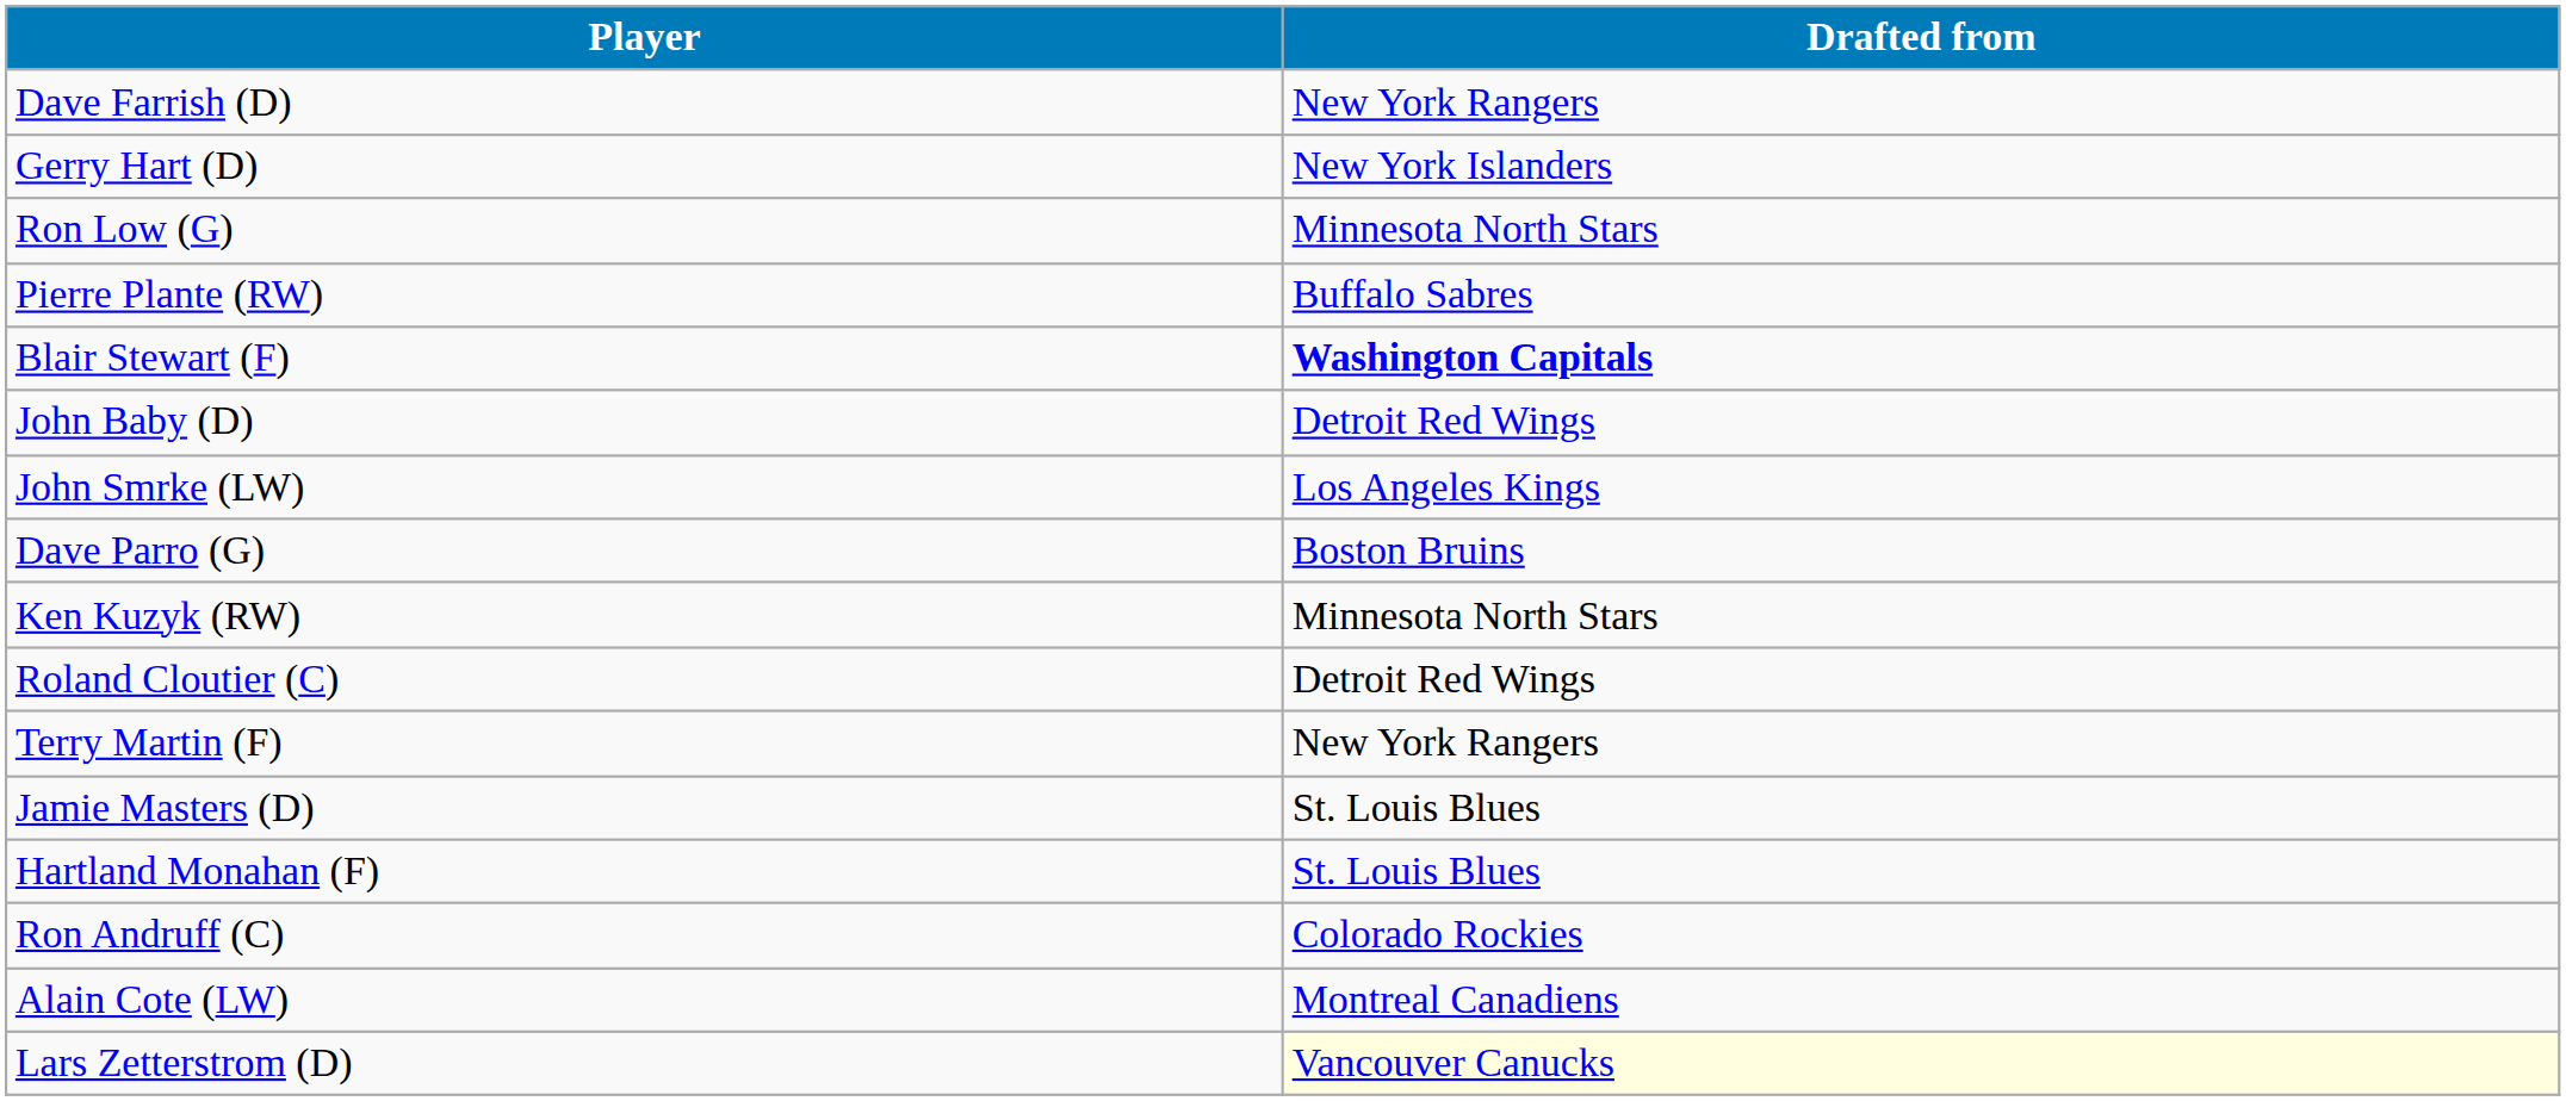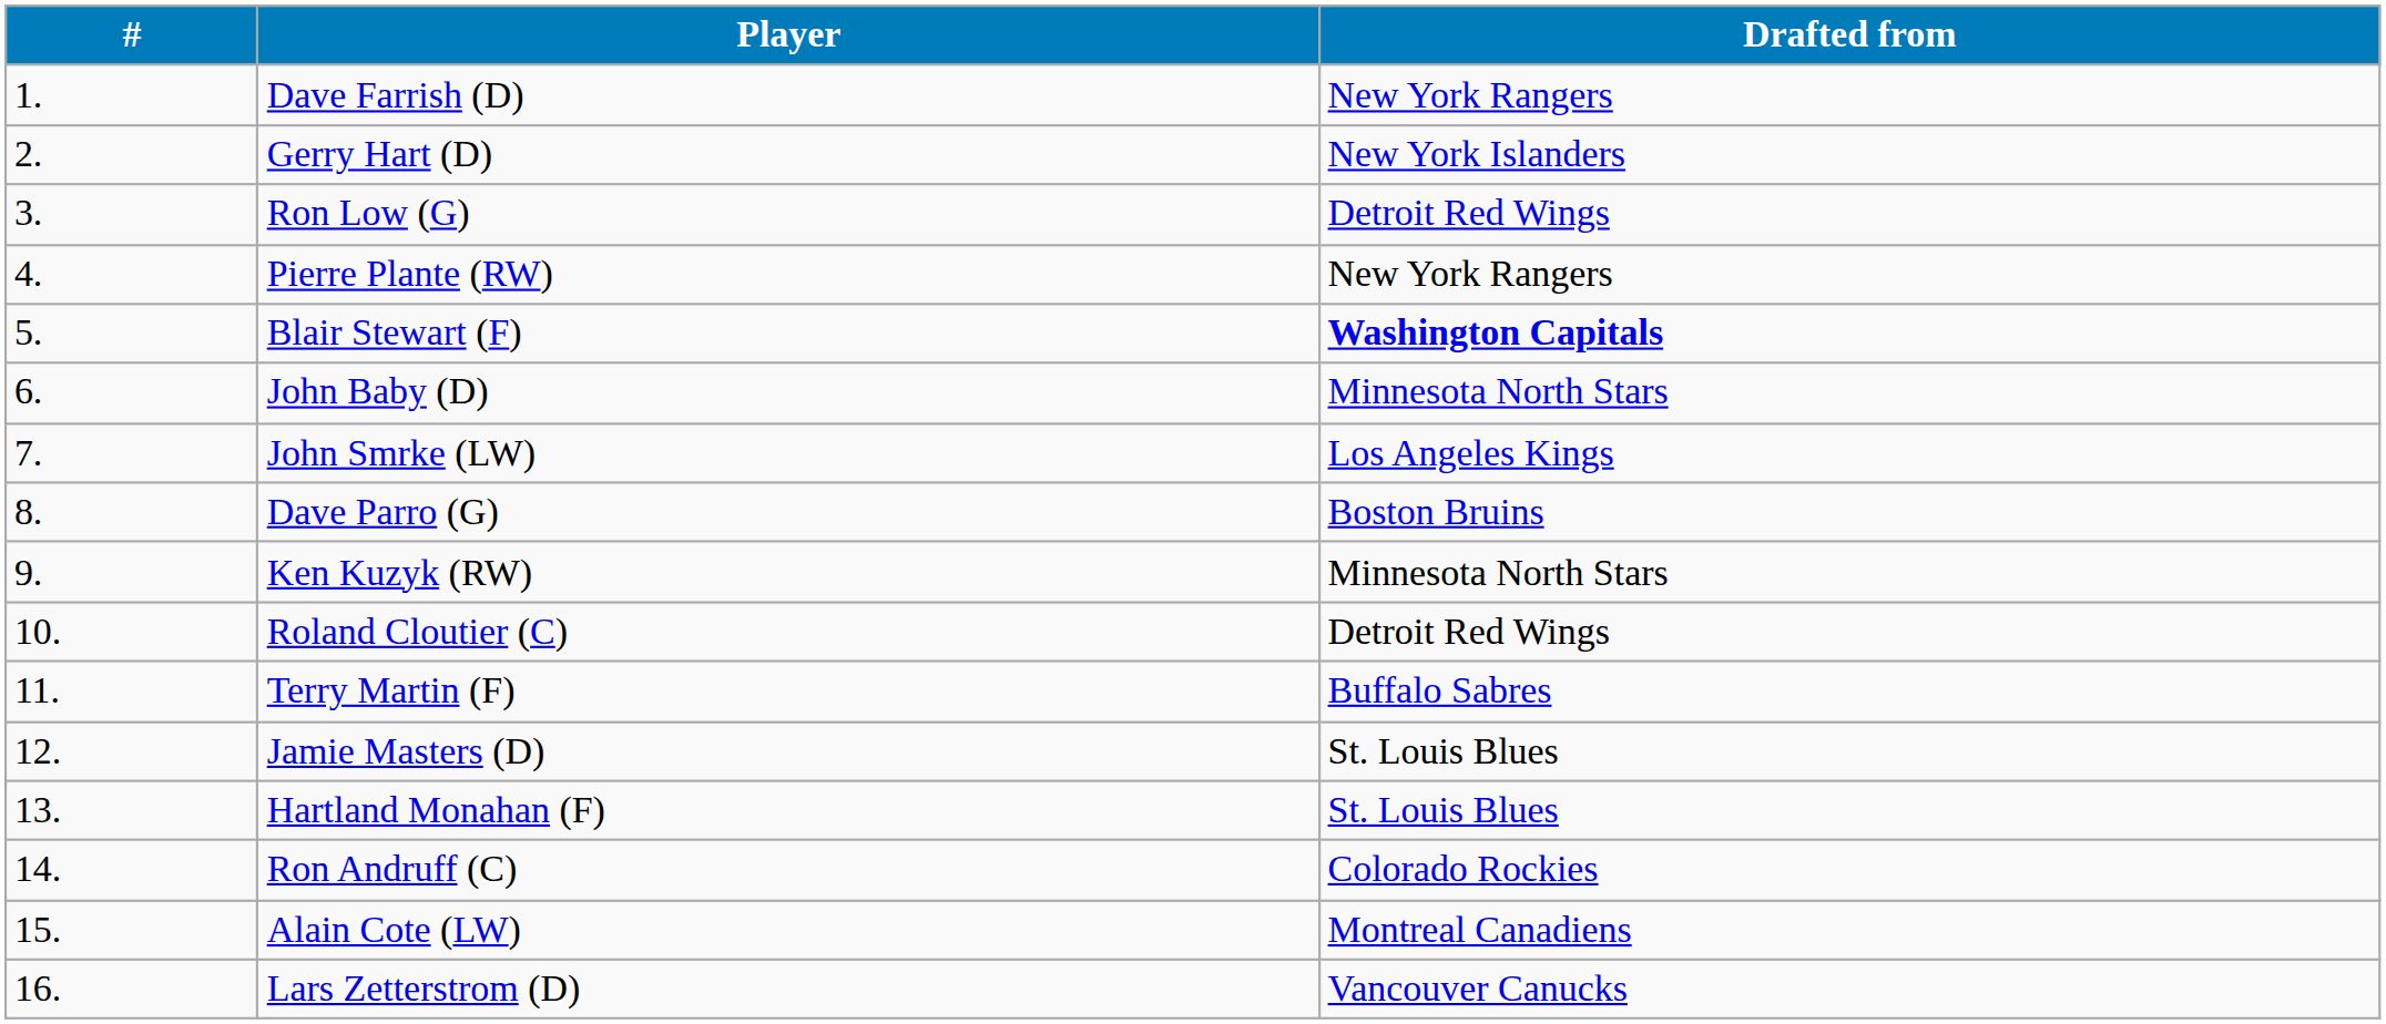 <table class="wikitable sortable sortable" style="width:80%">
 <tr>
+<th style="background:#007BB9; color:#FFFFFF" width="2%">#</th>
 <th style="background:#007BB9; color:#FFFFFF" width="9%">Player</th>
 <th style="background:#007BB9; color:#FFFFFF" width="9%">Drafted from</th>
 </tr>
 <tr>
+<td>1.</td>
 <td><a href='#'>Dave Farrish</a> (D)</td>
 <td><a href='#'>New York Rangers</a></td>
 </tr>
 <tr>
+<td>2.</td>
 <td><a href='#'>Gerry Hart</a> (D)</td>
 <td><a href='#'>New York Islanders</a></td>
 </tr>
 <tr>
+<td>3.</td>
 <td><a href='#'>Ron Low</a> (<a href='#'>G</a>)</td>
-<td><a href='#'>Minnesota North Stars</a></td>
+<td><a href='#'>Detroit Red Wings</a></td>
 </tr>
 <tr>
+<td>4.</td>
 <td><a href='#'>Pierre Plante</a> (<a href='#'>RW</a>)</td>
-<td><a href='#'>Buffalo Sabres</a></td>
+<td>New York Rangers</td>
 </tr>
 <tr>
+<td>5.</td>
 <td><a href='#'>Blair Stewart</a> (<a href='#'>F</a>)</td>
 <td><strong><a href='#'>Washington Capitals</a></strong></td>
 </tr>
 <tr>
+<td>6.</td>
 <td><a href='#'>John Baby</a> (D)</td>
-<td><a href='#'>Detroit Red Wings</a></td>
+<td><a href='#'>Minnesota North Stars</a></td>
 </tr>
 <tr>
+<td>7.</td>
 <td><a href='#'>John Smrke</a> (LW)</td>
 <td><a href='#'>Los Angeles Kings</a></td>
 </tr>
 <tr>
+<td>8.</td>
 <td><a href='#'>Dave Parro</a> (G)</td>
 <td><a href='#'>Boston Bruins</a></td>
 </tr>
 <tr>
+<td>9.</td>
 <td><a href='#'>Ken Kuzyk</a> (RW)</td>
 <td>Minnesota North Stars</td>
 </tr>
 <tr>
+<td>10.</td>
 <td><a href='#'>Roland Cloutier</a> (<a href='#'>C</a>)</td>
 <td>Detroit Red Wings</td>
 </tr>
 <tr>
+<td>11.</td>
 <td><a href='#'>Terry Martin</a> (F)</td>
-<td>New York Rangers</td>
+<td><a href='#'>Buffalo Sabres</a></td>
 </tr>
 <tr>
+<td>12.</td>
 <td><a href='#'>Jamie Masters</a> (D)</td>
 <td>St. Louis Blues</td>
 </tr>
 <tr>
+<td>13.</td>
 <td><a href='#'>Hartland Monahan</a> (F)</td>
 <td><a href='#'>St. Louis Blues</a></td>
 </tr>
 <tr>
+<td>14.</td>
 <td><a href='#'>Ron Andruff</a> (C)</td>
 <td><a href='#'>Colorado Rockies</a></td>
 </tr>
 <tr>
+<td>15.</td>
 <td><a href='#'>Alain Cote</a> (<a href='#'>LW</a>)</td>
 <td><a href='#'>Montreal Canadiens</a></td>
 </tr>
 <tr>
+<td>16.</td>
 <td><a href='#'>Lars Zetterstrom</a> (D)</td>
-<td style="background: lightyellow;"><a href='#'>Vancouver Canucks</a></td>
+<td><a href='#'>Vancouver Canucks</a></td>
 </tr>
 </table>
